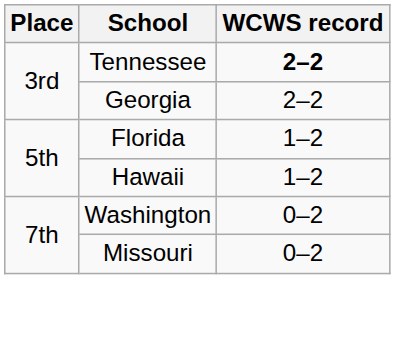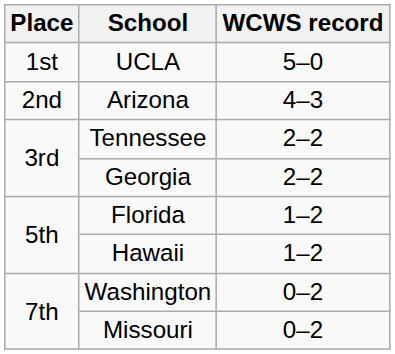 <table class="wikitable">
 <tr>
 <th>Place</th>
 <th>School</th>
 <th>WCWS record</th>
 </tr>
 <tr>
+<td align="center">1st</td>
+<td align="center">UCLA</td>
+<td align="center">5–0</td>
+</tr>
+<tr>
+<td align="center">2nd</td>
+<td align="center">Arizona</td>
+<td align="center">4–3</td>
+</tr>
+<tr>
 <td rowspan="2" align=center>3rd</td>
 <td align="center">Tennessee</td>
-<td align="center"><strong>2–2</strong></td>
+<td align="center">2–2</td>
 </tr>
 <tr>
 <td align="center">Georgia</td>
 <td align="center">2–2</td>
 </tr>
 <tr>
 <td rowspan="2" align=center>5th</td>
 <td align="center">Florida</td>
 <td align="center">1–2</td>
 </tr>
 <tr>
 <td align="center">Hawaii</td>
 <td align="center">1–2</td>
 </tr>
 <tr>
 <td rowspan="2" align=center>7th</td>
 <td align="center">Washington</td>
 <td align="center">0–2</td>
 </tr>
 <tr>
 <td align="center">Missouri</td>
 <td align="center">0–2</td>
 </tr>
 </table>
